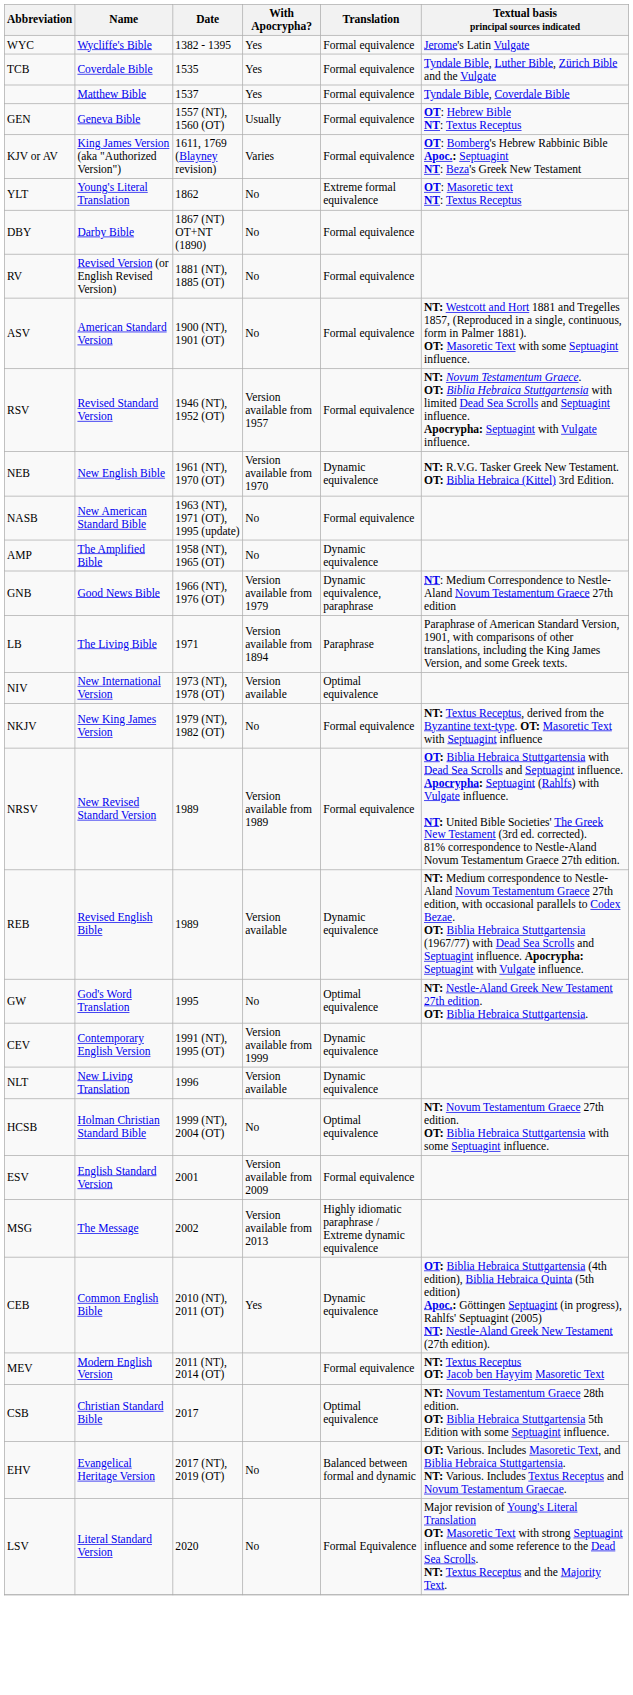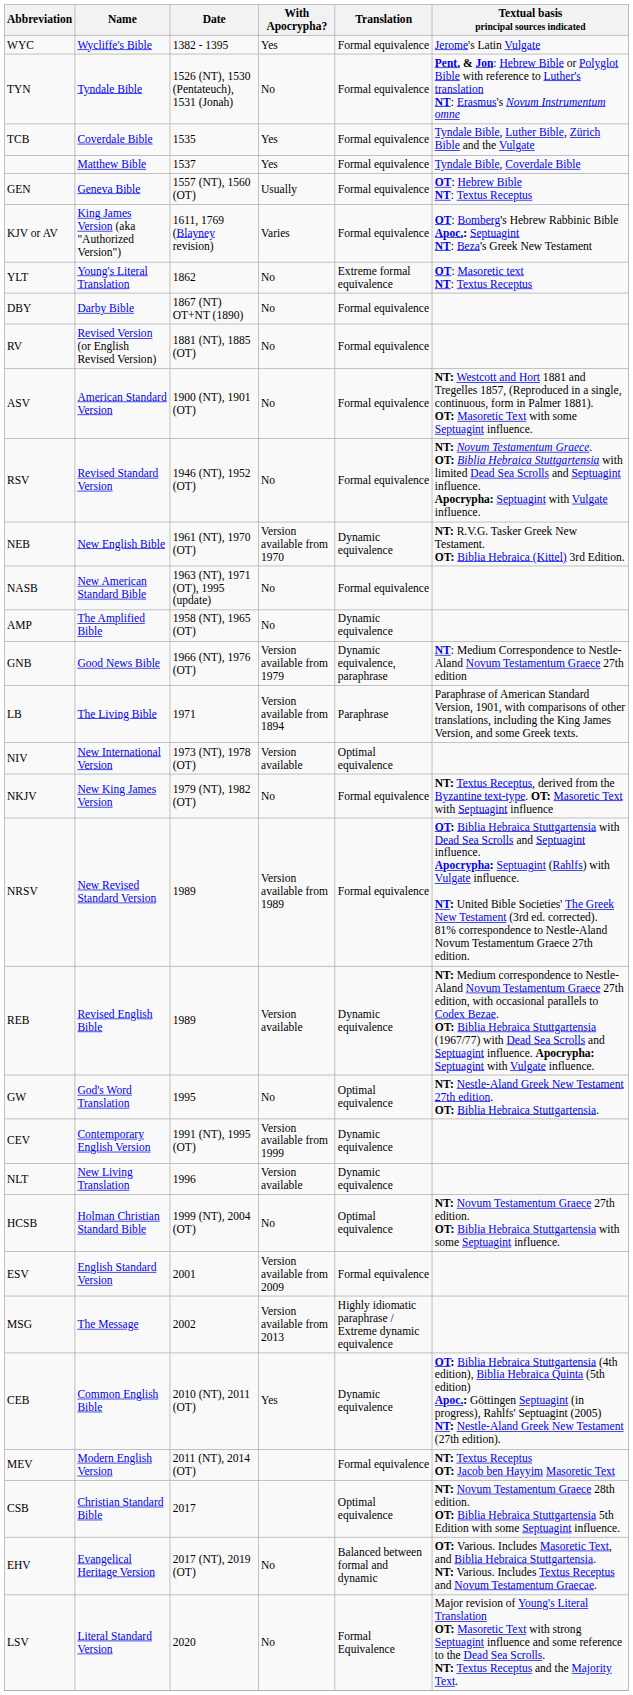 <table class="sortable wikitable">
 <tr>
 <th>Abbreviation</th>
 <th>Name</th>
 <th>Date</th>
 <th>With Apocrypha?</th>
 <th>Translation</th>
 <th>Textual basis<br><small>principal sources indicated</small></th>
 </tr>
 <tr>
 <td>WYC</td>
 <td><a href='#'>Wycliffe's Bible</a></td>
 <td>1382 - 1395</td>
 <td>Yes</td>
 <td>Formal equivalence</td>
 <td><a href='#'>Jerome</a>'s Latin <a href='#'>Vulgate</a></td>
+</tr>
+<tr>
+<td>TYN</td>
+<td><a href='#'>Tyndale Bible</a></td>
+<td>1526 (NT), 1530 (Pentateuch), 1531 (Jonah)</td>
+<td>No</td>
+<td>Formal equivalence</td>
+<td><strong><a href='#'>Pent.</a> & <a href='#'>Jon</a></strong>: <a href='#'>Hebrew Bible</a> or <a href='#'>Polyglot Bible</a> with reference to <a href='#'>Luther's translation</a><br><strong><a href='#'>NT</a></strong>: <a href='#'>Erasmus</a>'s <em><a href='#'>Novum Instrumentum omne</a></em></td>
 </tr>
 <tr>
 <td>TCB</td>
 <td><a href='#'>Coverdale Bible</a></td>
 <td>1535</td>
 <td>Yes</td>
 <td>Formal equivalence</td>
 <td><a href='#'>Tyndale Bible</a>, <a href='#'>Luther Bible</a>, <a href='#'>Zürich Bible</a> and the <a href='#'>Vulgate</a></td>
 </tr>
 <tr>
 <td></td>
 <td><a href='#'>Matthew Bible</a></td>
 <td>1537</td>
 <td>Yes</td>
 <td>Formal equivalence</td>
 <td><a href='#'>Tyndale Bible</a>, <a href='#'>Coverdale Bible</a></td>
 </tr>
 <tr>
 <td>GEN</td>
 <td><a href='#'>Geneva Bible</a></td>
 <td>1557 (NT), 1560 (OT)</td>
 <td>Usually</td>
 <td>Formal equivalence</td>
 <td><strong><a href='#'>OT</a></strong>: <a href='#'>Hebrew Bible</a><br><strong><a href='#'>NT</a></strong>: <a href='#'>Textus Receptus</a></td>
 </tr>
 <tr>
 <td>KJV or AV</td>
 <td><a href='#'>King James Version</a> (aka "Authorized Version")</td>
 <td>1611, 1769 (<a href='#'>Blayney</a> revision)</td>
 <td>Varies</td>
 <td>Formal equivalence</td>
 <td><strong><a href='#'>OT</a></strong>: <a href='#'>Bomberg</a>'s Hebrew Rabbinic Bible<br><strong><a href='#'>Apoc.</a>:</strong> <a href='#'>Septuagint</a><br><strong><a href='#'>NT</a></strong>: <a href='#'>Beza</a>'s Greek New Testament</td>
 </tr>
 <tr>
 <td>YLT</td>
 <td><a href='#'>Young's Literal Translation</a></td>
 <td>1862</td>
 <td>No</td>
 <td>Extreme formal equivalence</td>
 <td><strong><a href='#'>OT</a></strong>: <a href='#'>Masoretic text</a><br><strong><a href='#'>NT</a></strong>: <a href='#'>Textus Receptus</a></td>
 </tr>
 <tr>
 <td>DBY</td>
 <td><a href='#'>Darby Bible</a></td>
 <td>1867 (NT)<br>OT+NT (1890)</td>
 <td>No</td>
 <td>Formal equivalence</td>
 <td></td>
 </tr>
 <tr>
 <td>RV</td>
 <td><a href='#'>Revised Version</a> (or English Revised Version)</td>
 <td>1881 (NT), 1885 (OT)</td>
 <td>No</td>
 <td>Formal equivalence</td>
 <td></td>
 </tr>
 <tr>
 <td>ASV</td>
 <td><a href='#'>American Standard Version</a></td>
 <td>1900 (NT), 1901 (OT)</td>
 <td>No</td>
 <td>Formal equivalence</td>
 <td><strong>NT:</strong> <a href='#'>Westcott and Hort</a> 1881 and Tregelles 1857, (Reproduced in a single, continuous, form in Palmer 1881).<br> <strong>OT:</strong> <a href='#'>Masoretic Text</a> with some <a href='#'>Septuagint</a> influence.</td>
 </tr>
 <tr>
 <td>RSV</td>
 <td><a href='#'>Revised Standard Version</a></td>
 <td>1946 (NT), 1952 (OT)</td>
-<td>Version available from 1957</td>
+<td>No</td>
 <td>Formal equivalence</td>
 <td><strong>NT:</strong> <em><a href='#'>Novum Testamentum Graece</a></em>.<br> <strong>OT:</strong> <em><a href='#'>Biblia Hebraica Stuttgartensia</a></em> with limited <a href='#'>Dead Sea Scrolls</a> and <a href='#'>Septuagint</a> influence.<br> <strong>Apocrypha:</strong> <a href='#'>Septuagint</a> with <a href='#'>Vulgate</a> influence.</td>
 </tr>
 <tr>
 <td>NEB</td>
 <td><a href='#'>New English Bible</a></td>
 <td>1961 (NT), 1970 (OT)</td>
 <td>Version available from 1970</td>
 <td>Dynamic equivalence</td>
 <td><strong>NT:</strong> R.V.G. Tasker Greek New Testament. <br><strong>OT:</strong> <a href='#'>Biblia Hebraica (Kittel)</a> 3rd Edition.</td>
 </tr>
 <tr>
 <td>NASB</td>
 <td><a href='#'>New American Standard Bible</a></td>
 <td>1963 (NT), 1971 (OT), 1995 (update)</td>
 <td>No</td>
 <td>Formal equivalence</td>
 <td></td>
 </tr>
 <tr>
 <td>AMP</td>
 <td><a href='#'>The Amplified Bible</a></td>
 <td>1958 (NT), 1965 (OT)</td>
 <td>No</td>
 <td>Dynamic equivalence</td>
 <td></td>
 </tr>
 <tr>
 <td>GNB</td>
 <td><a href='#'>Good News Bible</a></td>
 <td>1966 (NT), 1976 (OT)</td>
 <td>Version available from 1979</td>
 <td>Dynamic equivalence, paraphrase</td>
 <td><strong><a href='#'>NT</a></strong>: Medium Correspondence to Nestle-Aland <a href='#'>Novum Testamentum Graece</a> 27th edition</td>
 </tr>
 <tr>
 <td>LB</td>
 <td><a href='#'>The Living Bible</a></td>
 <td>1971</td>
 <td>Version available from 1894</td>
 <td>Paraphrase</td>
 <td>Paraphrase of American Standard Version, 1901, with comparisons of other translations, including the King James Version, and some Greek texts.</td>
 </tr>
 <tr>
 <td>NIV</td>
 <td><a href='#'>New International Version</a></td>
 <td>1973 (NT), 1978 (OT)</td>
 <td>Version available</td>
 <td>Optimal equivalence</td>
 <td></td>
 </tr>
 <tr>
 <td>NKJV</td>
 <td><a href='#'>New King James Version</a></td>
 <td>1979 (NT), 1982 (OT)</td>
 <td>No</td>
 <td>Formal equivalence</td>
 <td><strong>NT:</strong> <a href='#'>Textus Receptus</a>, derived from the <a href='#'>Byzantine text-type</a>. <strong>OT:</strong> <a href='#'>Masoretic Text</a> with <a href='#'>Septuagint</a> influence</td>
 </tr>
 <tr>
 <td>NRSV</td>
 <td><a href='#'>New Revised Standard Version</a></td>
 <td>1989</td>
 <td>Version available from 1989</td>
 <td>Formal equivalence</td>
 <td><strong><a href='#'>OT</a>:</strong> <a href='#'>Biblia Hebraica Stuttgartensia</a> with <a href='#'>Dead Sea Scrolls</a> and <a href='#'>Septuagint</a> influence.<br><strong><a href='#'>Apocrypha</a>:</strong> <a href='#'>Septuagint</a> (<a href='#'>Rahlfs</a>) with <a href='#'>Vulgate</a> influence.<br><br><strong><a href='#'>NT</a>:</strong> United Bible Societies' <a href='#'>The Greek New Testament</a> (3rd ed. corrected). 81% correspondence to Nestle-Aland Novum Testamentum Graece 27th edition.</td>
 </tr>
 <tr>
 <td>REB</td>
 <td><a href='#'>Revised English Bible</a></td>
 <td>1989</td>
 <td>Version available</td>
 <td>Dynamic equivalence</td>
 <td><strong>NT:</strong> Medium correspondence to Nestle-Aland <a href='#'>Novum Testamentum Graece</a> 27th edition, with occasional parallels to <a href='#'>Codex Bezae</a>.<br> <strong>OT:</strong> <a href='#'>Biblia Hebraica Stuttgartensia</a> (1967/77) with <a href='#'>Dead Sea Scrolls</a> and <a href='#'>Septuagint</a> influence. <strong>Apocrypha:</strong> <a href='#'>Septuagint</a> with <a href='#'>Vulgate</a> influence.</td>
 </tr>
 <tr>
 <td>GW</td>
 <td><a href='#'>God's Word Translation</a></td>
 <td>1995</td>
 <td>No</td>
 <td>Optimal equivalence</td>
 <td><strong>NT:</strong> <a href='#'>Nestle-Aland Greek New Testament 27th edition</a>.<br> <strong>OT:</strong> <a href='#'>Biblia Hebraica Stuttgartensia</a>.</td>
 </tr>
 <tr>
 <td>CEV</td>
 <td><a href='#'>Contemporary English Version</a></td>
 <td>1991 (NT), 1995 (OT)</td>
 <td>Version available from 1999</td>
 <td>Dynamic equivalence</td>
 <td></td>
 </tr>
 <tr>
 <td>NLT</td>
 <td><a href='#'>New Living Translation</a></td>
 <td>1996</td>
 <td>Version available</td>
 <td>Dynamic equivalence</td>
 <td></td>
 </tr>
 <tr>
 <td>HCSB</td>
 <td><a href='#'>Holman Christian Standard Bible</a></td>
 <td>1999 (NT), 2004 (OT)</td>
 <td>No</td>
 <td>Optimal equivalence</td>
 <td><strong>NT:</strong> <a href='#'>Novum Testamentum Graece</a> 27th edition.<br><strong>OT:</strong> <a href='#'>Biblia Hebraica Stuttgartensia</a> with some <a href='#'>Septuagint</a> influence.</td>
 </tr>
 <tr>
 <td>ESV</td>
 <td><a href='#'>English Standard Version</a></td>
 <td>2001</td>
 <td>Version available from 2009</td>
 <td>Formal equivalence</td>
 <td></td>
 </tr>
 <tr>
 <td>MSG</td>
 <td><a href='#'>The Message</a></td>
 <td>2002</td>
 <td>Version available from 2013</td>
 <td>Highly idiomatic paraphrase / Extreme dynamic equivalence</td>
 <td></td>
 </tr>
 <tr>
 <td>CEB</td>
 <td><a href='#'>Common English Bible</a></td>
 <td>2010 (NT), 2011 (OT)</td>
 <td>Yes</td>
 <td>Dynamic equivalence</td>
 <td><strong><a href='#'>OT</a>:</strong> <a href='#'>Biblia Hebraica Stuttgartensia</a> (4th edition), <a href='#'>Biblia Hebraica Quinta</a> (5th edition)<br><strong><a href='#'>Apoc.</a>:</strong> Göttingen <a href='#'>Septuagint</a> (in progress), Rahlfs' Septuagint (2005)<br><strong><a href='#'>NT</a>:</strong> <a href='#'>Nestle-Aland Greek New Testament</a> (27th edition).</td>
 </tr>
 <tr>
 <td>MEV</td>
 <td><a href='#'>Modern English Version</a></td>
 <td>2011 (NT), 2014 (OT)</td>
 <td></td>
 <td>Formal equivalence</td>
 <td><strong>NT:</strong> <a href='#'>Textus Receptus</a> <br><strong>OT:</strong> <a href='#'>Jacob ben Hayyim</a> <a href='#'>Masoretic Text</a></td>
 </tr>
 <tr>
 <td>CSB</td>
 <td><a href='#'>Christian Standard Bible</a></td>
 <td>2017</td>
 <td></td>
 <td>Optimal equivalence</td>
 <td><strong>NT:</strong> <a href='#'>Novum Testamentum Graece</a> 28th edition.<br><strong>OT:</strong> <a href='#'>Biblia Hebraica Stuttgartensia</a> 5th Edition with some <a href='#'>Septuagint</a> influence.</td>
 </tr>
 <tr>
 <td>EHV</td>
 <td><a href='#'>Evangelical Heritage Version</a></td>
 <td>2017 (NT), 2019 (OT)</td>
 <td>No</td>
 <td>Balanced between formal and dynamic</td>
 <td><strong>OT:</strong> Various. Includes <a href='#'>Masoretic Text</a>, and <a href='#'>Biblia Hebraica Stuttgartensia</a>.<br><strong>NT:</strong> Various. Includes <a href='#'>Textus Receptus</a> and <a href='#'>Novum Testamentum Graecae</a>.</td>
 </tr>
 <tr>
 <td>LSV</td>
 <td><a href='#'>Literal Standard Version</a></td>
 <td>2020</td>
 <td>No</td>
 <td>Formal Equivalence</td>
 <td>Major revision of <a href='#'>Young's Literal Translation</a><br><strong>OT:</strong> <a href='#'>Masoretic Text</a> with strong <a href='#'>Septuagint</a> influence and some reference to the <a href='#'>Dead Sea Scrolls</a>.<br><strong>NT:</strong> <a href='#'>Textus Receptus</a> and the <a href='#'>Majority Text</a>.</td>
 </tr>
 <tr>
 </tr>
 </table>
